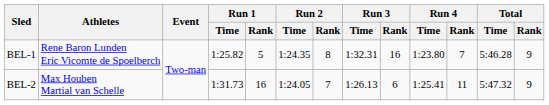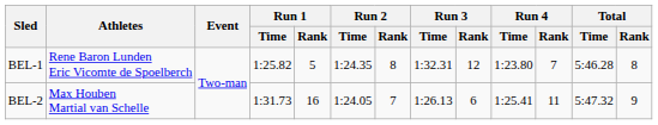 <table class="wikitable" border="1" style="font-size:90%">
 <tr>
 <th rowspan="2">Sled</th>
 <th rowspan="2">Athletes</th>
 <th rowspan="2">Event</th>
 <th colspan="2">Run 1</th>
 <th colspan="2">Run 2</th>
 <th colspan="2">Run 3</th>
 <th colspan="2">Run 4</th>
 <th colspan="2">Total</th>
 </tr>
 <tr>
 <th>Time</th>
 <th>Rank</th>
 <th>Time</th>
 <th>Rank</th>
 <th>Time</th>
 <th>Rank</th>
 <th>Time</th>
 <th>Rank</th>
 <th>Time</th>
 <th>Rank</th>
 </tr>
 <tr>
 <td align="center">BEL-1</td>
 <td><a href='#'>Rene Baron Lunden</a><br><a href='#'>Eric Vicomte de Spoelberch</a></td>
 <td rowspan=2 align="center"><a href='#'>Two-man</a></td>
 <td align="center">1:25.82</td>
 <td align="center">5</td>
 <td align="center">1:24.35</td>
 <td align="center">8</td>
 <td align="center">1:32.31</td>
-<td align="center">16</td>
+<td align="center">12</td>
 <td align="center">1:23.80</td>
 <td align="center">7</td>
 <td align="center">5:46.28</td>
-<td align="center">9</td>
+<td align="center">8</td>
 </tr>
 <tr>
 <td align="center">BEL-2</td>
 <td><a href='#'>Max Houben</a><br><a href='#'>Martial van Schelle</a></td>
 <td align="center">1:31.73</td>
 <td align="center">16</td>
 <td align="center">1:24.05</td>
 <td align="center">7</td>
 <td align="center">1:26.13</td>
 <td align="center">6</td>
 <td align="center">1:25.41</td>
 <td align="center">11</td>
 <td align="center">5:47.32</td>
 <td align="center">9</td>
 </tr>
 </table>
